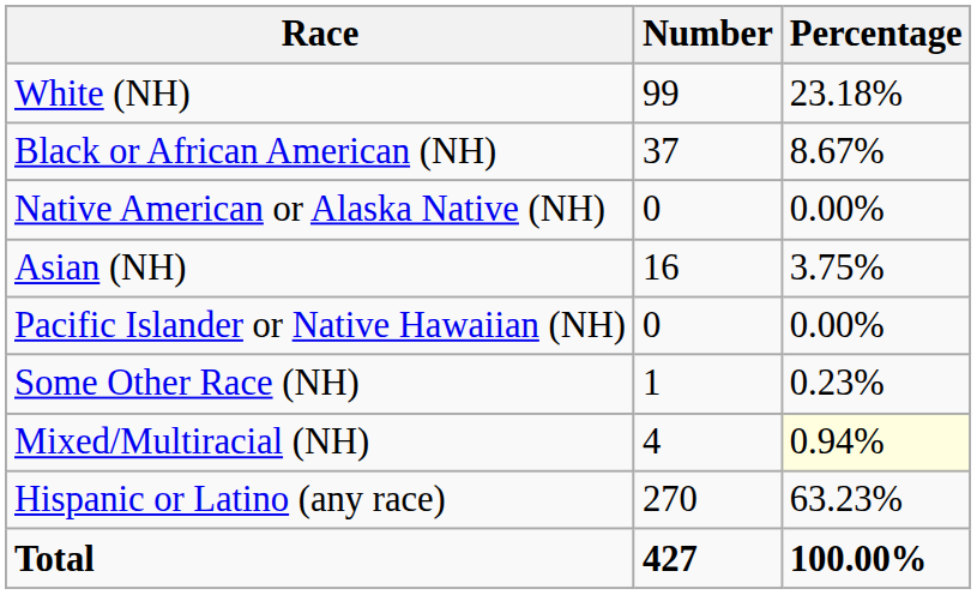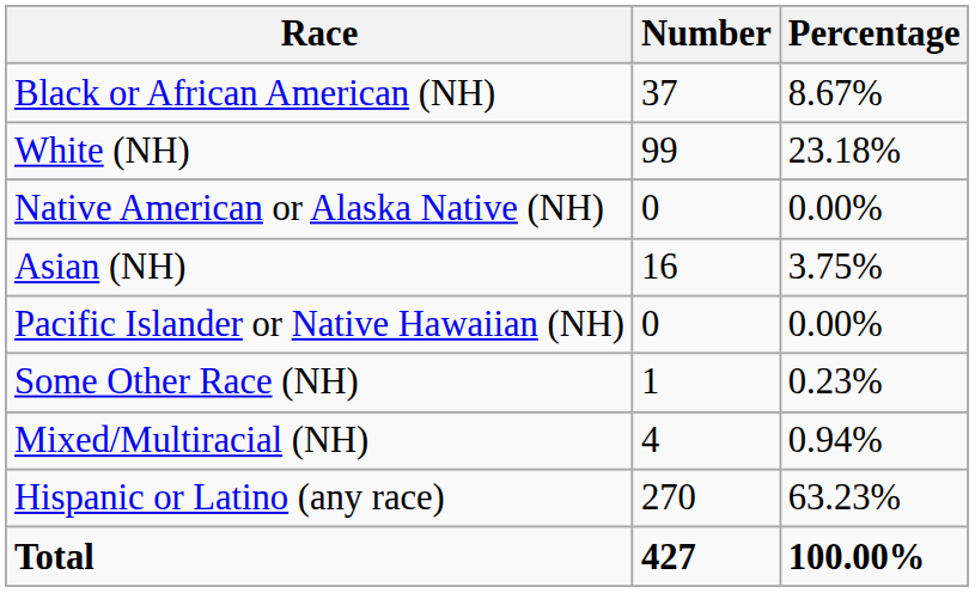 <table class="wikitable">
 <tr>
 <th>Race</th>
 <th>Number</th>
 <th>Percentage</th>
 </tr>
 <tr>
+<td><a href='#'>Black or African American</a> (NH)</td>
+<td>37</td>
+<td>8.67%</td>
+</tr>
+<tr>
 <td><a href='#'>White</a> (NH)</td>
 <td>99</td>
 <td>23.18%</td>
-</tr>
-<tr>
-<td><a href='#'>Black or African American</a> (NH)</td>
-<td>37</td>
-<td>8.67%</td>
 </tr>
 <tr>
 <td><a href='#'>Native American</a> or <a href='#'>Alaska Native</a> (NH)</td>
 <td>0</td>
 <td>0.00%</td>
 </tr>
 <tr>
 <td><a href='#'>Asian</a> (NH)</td>
 <td>16</td>
 <td>3.75%</td>
 </tr>
 <tr>
 <td><a href='#'>Pacific Islander</a> or <a href='#'>Native Hawaiian</a> (NH)</td>
 <td>0</td>
 <td>0.00%</td>
 </tr>
 <tr>
 <td><a href='#'>Some Other Race</a> (NH)</td>
 <td>1</td>
 <td>0.23%</td>
 </tr>
 <tr>
 <td><a href='#'>Mixed/Multiracial</a> (NH)</td>
 <td>4</td>
-<td style="background: lightyellow;">0.94%</td>
+<td>0.94%</td>
 </tr>
 <tr>
 <td><a href='#'>Hispanic or Latino</a> (any race)</td>
 <td>270</td>
 <td>63.23%</td>
 </tr>
 <tr>
 <td><strong>Total</strong></td>
 <td><strong>427</strong></td>
 <td><strong>100.00%</strong></td>
 </tr>
 </table>
